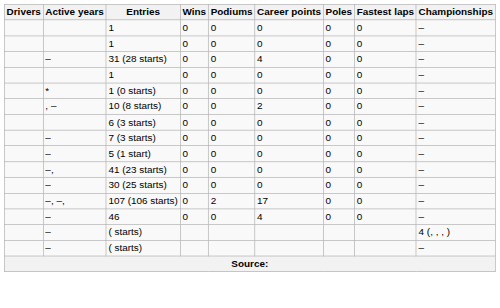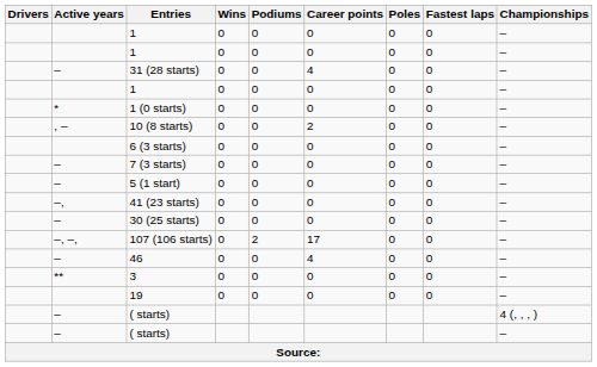 <table class="wikitable sortable" border="1">
 <tr>
 <th scope="col">Drivers</th>
 <th scope="col">Active years</th>
 <th scope="col">Entries</th>
 <th scope="col">Wins</th>
 <th scope="col">Podiums</th>
 <th scope="col">Career points</th>
 <th scope="col">Poles</th>
 <th scope="col">Fastest laps</th>
 <th scope="col">Championships</th>
 </tr>
 <tr>
 <td></td>
 <td></td>
 <td>1</td>
 <td>0</td>
 <td>0</td>
 <td>0</td>
 <td>0</td>
 <td>0</td>
 <td>–</td>
 </tr>
 <tr>
 <td></td>
 <td></td>
 <td>1</td>
 <td>0</td>
 <td>0</td>
 <td>0</td>
 <td>0</td>
 <td>0</td>
 <td>–</td>
 </tr>
 <tr>
 <td></td>
 <td>–</td>
 <td>31 (28 starts)</td>
 <td>0</td>
 <td>0</td>
 <td>4</td>
 <td>0</td>
 <td>0</td>
 <td>–</td>
 </tr>
 <tr>
 <td></td>
 <td></td>
 <td>1</td>
 <td>0</td>
 <td>0</td>
 <td>0</td>
 <td>0</td>
 <td>0</td>
 <td>–</td>
 </tr>
 <tr>
 <td></td>
 <td>*</td>
 <td>1 (0 starts)</td>
 <td>0</td>
 <td>0</td>
 <td>0</td>
 <td>0</td>
 <td>0</td>
 <td>–</td>
 </tr>
 <tr>
 <td></td>
 <td>, –</td>
 <td>10 (8 starts)</td>
 <td>0</td>
 <td>0</td>
 <td>2</td>
 <td>0</td>
 <td>0</td>
 <td>–</td>
 </tr>
 <tr>
 <td></td>
 <td></td>
 <td>6 (3 starts)</td>
 <td>0</td>
 <td>0</td>
 <td>0</td>
 <td>0</td>
 <td>0</td>
 <td>–</td>
 </tr>
 <tr>
 <td></td>
 <td>–</td>
 <td>7 (3 starts)</td>
 <td>0</td>
 <td>0</td>
 <td>0</td>
 <td>0</td>
 <td>0</td>
 <td>–</td>
 </tr>
 <tr>
 <td></td>
 <td>–</td>
 <td>5 (1 start)</td>
 <td>0</td>
 <td>0</td>
 <td>0</td>
 <td>0</td>
 <td>0</td>
 <td>–</td>
 </tr>
 <tr>
 <td></td>
 <td>–, </td>
 <td>41 (23 starts)</td>
 <td>0</td>
 <td>0</td>
 <td>0</td>
 <td>0</td>
 <td>0</td>
 <td>–</td>
 </tr>
 <tr>
 <td></td>
 <td>–</td>
 <td>30 (25 starts)</td>
 <td>0</td>
 <td>0</td>
 <td>0</td>
 <td>0</td>
 <td>0</td>
 <td>–</td>
 </tr>
 <tr>
 <td></td>
 <td>–, –, </td>
 <td>107 (106 starts)</td>
 <td>0</td>
 <td>2</td>
 <td>17</td>
 <td>0</td>
 <td>0</td>
 <td>–</td>
 </tr>
 <tr>
 <td></td>
 <td>–</td>
 <td>46</td>
 <td>0</td>
 <td>0</td>
 <td>4</td>
 <td>0</td>
 <td>0</td>
 <td>–</td>
 </tr>
 <tr>
 <td></td>
+<td>**</td>
+<td>3</td>
+<td>0</td>
+<td>0</td>
+<td>0</td>
+<td>0</td>
+<td>0</td>
+<td>–</td>
+</tr>
+<tr>
+<td></td>
+<td></td>
+<td>19</td>
+<td>0</td>
+<td>0</td>
+<td>0</td>
+<td>0</td>
+<td>0</td>
+<td>–</td>
+</tr>
+<tr>
+<td></td>
 <td>–</td>
 <td> ( starts)</td>
 <td></td>
 <td></td>
 <td></td>
 <td></td>
 <td></td>
 <td>4 (, , , )</td>
 </tr>
 <tr>
 <td></td>
 <td>–</td>
 <td> ( starts)</td>
 <td></td>
 <td></td>
 <td></td>
 <td></td>
 <td></td>
 <td>–</td>
 </tr>
 <tr>
 <th colspan="9">Source:</th>
 </tr>
 </table>
